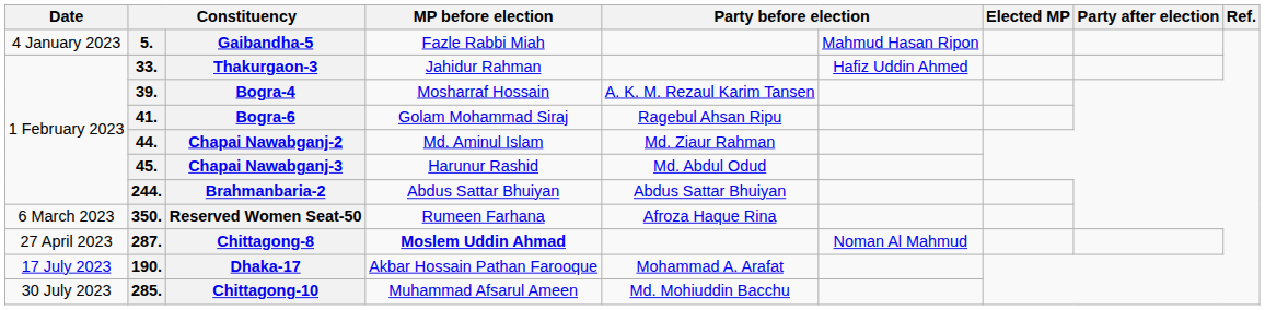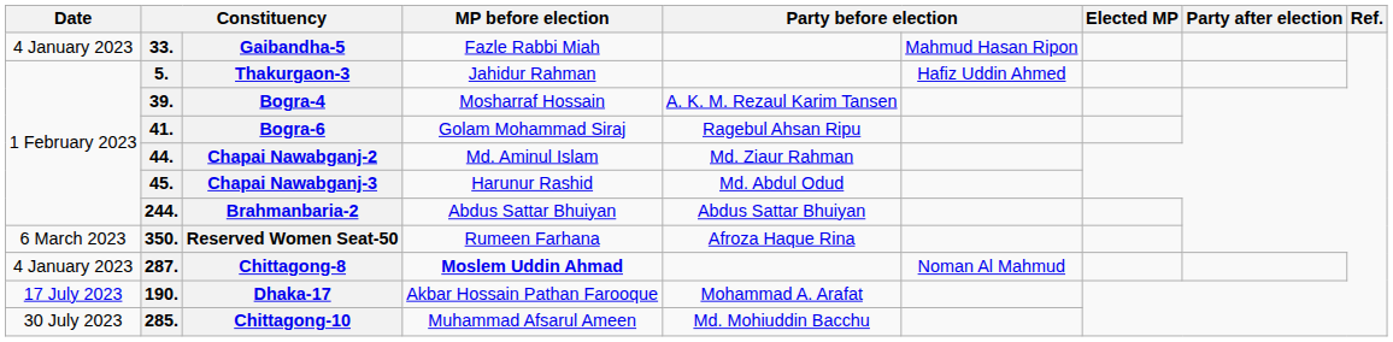 <table class="wikitable sortable" style="text-align:center;">
 <tr>
 <th>Date</th>
 <th colspan="2">Constituency</th>
 <th>MP before election</th>
 <th colspan="2">Party before election</th>
 <th>Elected MP</th>
 <th colspan="2">Party after election</th>
 <th>Ref.</th>
 </tr>
 <tr>
 <td>4 January 2023</td>
-<th>5.</th>
+<th>33.</th>
 <th><a href='#'>Gaibandha-5</a></th>
 <td><a href='#'>Fazle Rabbi Miah</a></td>
 <td></td>
 <td><a href='#'>Mahmud Hasan Ripon</a></td>
 <td></td>
 <td></td>
 </tr>
 <tr>
 <td rowspan="6">1 February 2023</td>
-<th>33.</th>
+<th>5.</th>
 <th><a href='#'>Thakurgaon-3</a></th>
 <td><a href='#'>Jahidur Rahman</a></td>
 <td></td>
 <td><a href='#'>Hafiz Uddin Ahmed</a></td>
 <td></td>
 <td></td>
 </tr>
 <tr>
 <th>39.</th>
 <th><a href='#'>Bogra-4</a></th>
 <td><a href='#'>Mosharraf Hossain</a></td>
 <td><a href='#'>A. K. M. Rezaul Karim Tansen</a></td>
 <td></td>
 <td></td>
 </tr>
 <tr>
 <th>41.</th>
 <th><a href='#'>Bogra-6</a></th>
 <td><a href='#'>Golam Mohammad Siraj</a></td>
 <td><a href='#'>Ragebul Ahsan Ripu</a></td>
 <td></td>
 <td></td>
 </tr>
 <tr>
 <th>44.</th>
 <th><a href='#'>Chapai Nawabganj-2</a></th>
 <td><a href='#'>Md. Aminul Islam</a></td>
 <td><a href='#'>Md. Ziaur Rahman</a></td>
 <td></td>
 </tr>
 <tr>
 <th>45.</th>
 <th><a href='#'>Chapai Nawabganj-3</a></th>
 <td><a href='#'>Harunur Rashid</a></td>
 <td><a href='#'>Md. Abdul Odud</a></td>
 <td></td>
 </tr>
 <tr>
 <th>244.</th>
 <th><a href='#'>Brahmanbaria-2</a></th>
 <td><a href='#'>Abdus Sattar Bhuiyan</a></td>
 <td><a href='#'>Abdus Sattar Bhuiyan</a></td>
 <td></td>
 <td></td>
 </tr>
 <tr>
 <td>6 March 2023</td>
 <th>350.</th>
 <th>Reserved Women Seat-50</th>
 <td><a href='#'>Rumeen Farhana</a></td>
 <td><a href='#'>Afroza Haque Rina</a></td>
 <td></td>
 <td></td>
 </tr>
 <tr>
-<td>27 April 2023</td>
+<td>4 January 2023</td>
 <th>287.</th>
 <th><a href='#'>Chittagong-8</a></th>
 <td><strong><a href='#'>Moslem Uddin Ahmad</a></strong></td>
 <td></td>
 <td><a href='#'>Noman Al Mahmud</a></td>
 <td></td>
 <td></td>
 </tr>
 <tr>
 <td><a href='#'>17 July 2023</a></td>
 <th>190.</th>
 <th><a href='#'>Dhaka-17</a></th>
 <td><a href='#'>Akbar Hossain Pathan Farooque</a></td>
 <td><a href='#'>Mohammad A. Arafat</a></td>
 <td></td>
 </tr>
 <tr>
 <td>30 July 2023</td>
 <th>285.</th>
 <th><a href='#'>Chittagong-10</a></th>
 <td><a href='#'>Muhammad Afsarul Ameen</a></td>
 <td><a href='#'>Md. Mohiuddin Bacchu</a></td>
 <td></td>
 </tr>
 </table>
